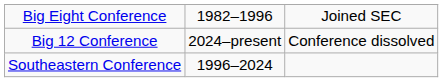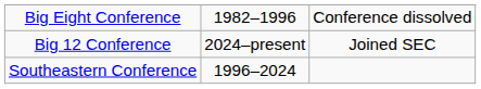 <table class="wikitable" style="text-align:center">
 <tr>
 </tr>
 <tr>
 <td><a href='#'>Big Eight Conference</a></td>
 <td>1982–1996</td>
-<td>Joined SEC</td>
+<td>Conference dissolved</td>
 </tr>
 <tr>
 <td><a href='#'>Big 12 Conference</a></td>
 <td>2024–present</td>
-<td>Conference dissolved</td>
+<td>Joined SEC</td>
 </tr>
 <tr>
 <td><a href='#'>Southeastern Conference</a></td>
 <td>1996–2024</td>
 <td></td>
 </tr>
 </table>
